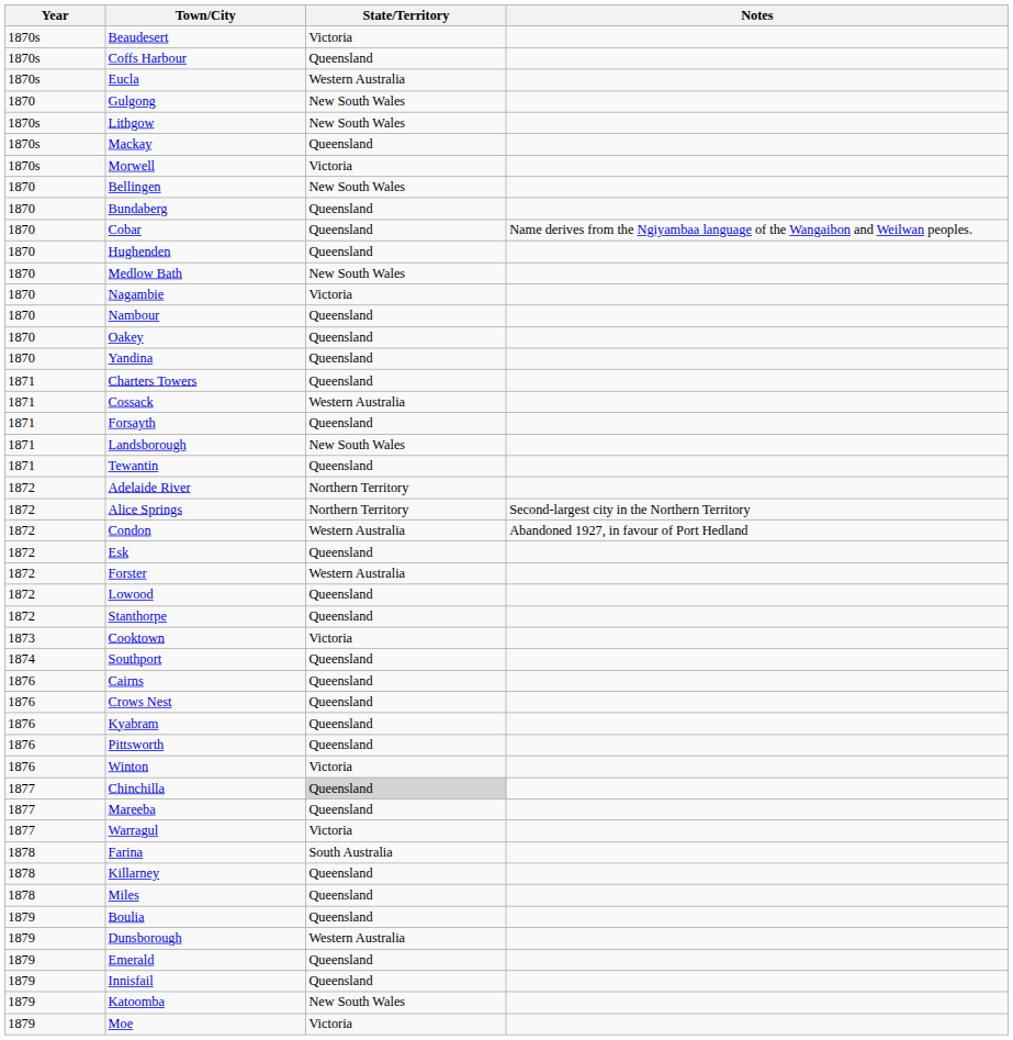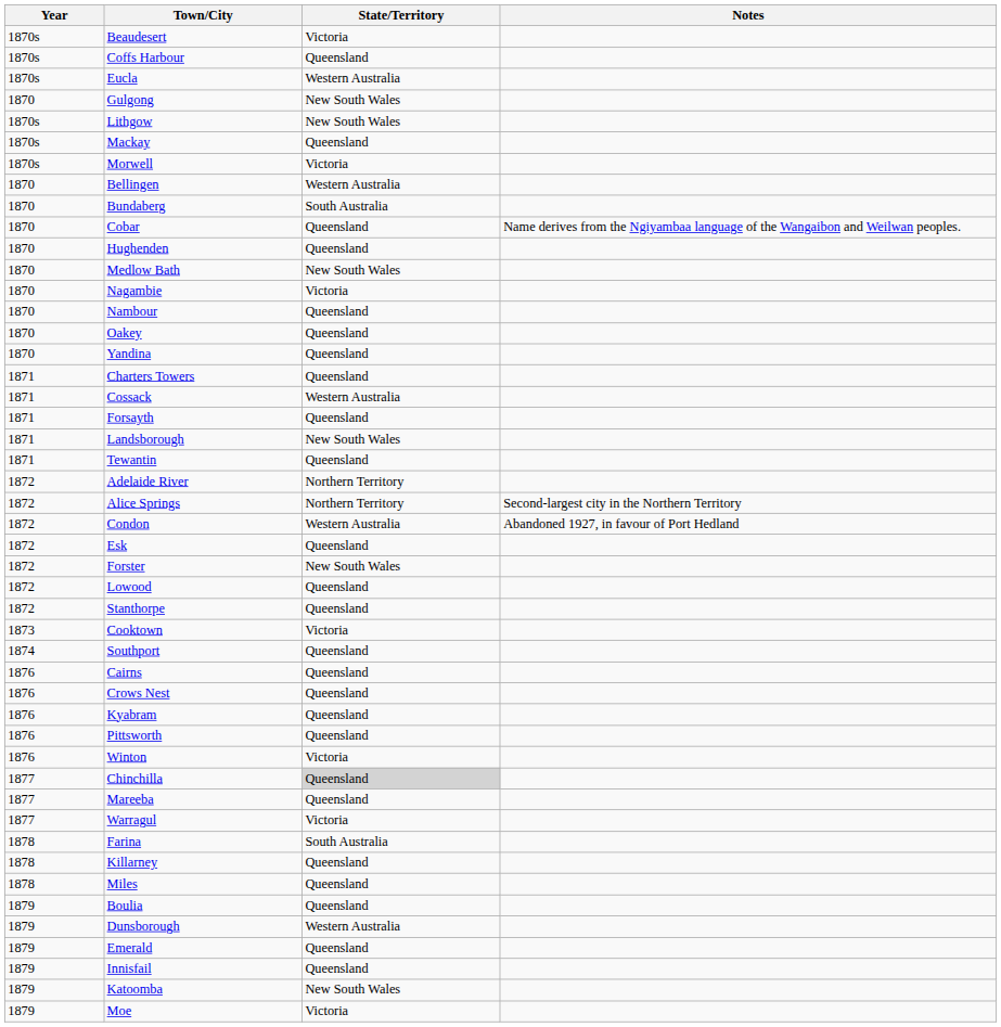 <table class="wikitable sortable" style="width:75%;">
 <tr>
 <th style="width:10%;">Year</th>
 <th style="width:20%;">Town/City</th>
 <th style="width:20%;">State/Territory</th>
 <th style="width:50%;" class="unsortable">Notes</th>
 </tr>
 <tr>
 <td>1870s</td>
 <td><a href='#'>Beaudesert</a></td>
 <td>Victoria</td>
 <td></td>
 </tr>
 <tr>
 <td>1870s</td>
 <td><a href='#'>Coffs Harbour</a></td>
 <td>Queensland</td>
 <td></td>
 </tr>
 <tr>
 <td>1870s</td>
 <td><a href='#'>Eucla</a></td>
 <td>Western Australia</td>
 <td></td>
 </tr>
 <tr>
 <td>1870</td>
 <td><a href='#'>Gulgong</a></td>
 <td>New South Wales</td>
 <td></td>
 </tr>
 <tr>
 <td>1870s</td>
 <td><a href='#'>Lithgow</a></td>
 <td>New South Wales</td>
 <td></td>
 </tr>
 <tr>
 <td>1870s</td>
 <td><a href='#'>Mackay</a></td>
 <td>Queensland</td>
 <td></td>
 </tr>
 <tr>
 <td>1870s</td>
 <td><a href='#'>Morwell</a></td>
 <td>Victoria</td>
 <td></td>
 </tr>
 <tr>
 <td>1870</td>
 <td><a href='#'>Bellingen</a></td>
-<td>New South Wales</td>
+<td>Western Australia</td>
 <td></td>
 </tr>
 <tr>
 <td>1870</td>
 <td><a href='#'>Bundaberg</a></td>
-<td>Queensland</td>
+<td>South Australia</td>
 <td></td>
 </tr>
 <tr>
 <td>1870</td>
 <td><a href='#'>Cobar</a></td>
 <td>Queensland</td>
 <td>Name derives from the <a href='#'>Ngiyambaa language</a> of the <a href='#'>Wangaibon</a> and <a href='#'>Weilwan</a> peoples.</td>
 </tr>
 <tr>
 <td>1870</td>
 <td><a href='#'>Hughenden</a></td>
 <td>Queensland</td>
 <td></td>
 </tr>
 <tr>
 <td>1870</td>
 <td><a href='#'>Medlow Bath</a></td>
 <td>New South Wales</td>
 <td></td>
 </tr>
 <tr>
 <td>1870</td>
 <td><a href='#'>Nagambie</a></td>
 <td>Victoria</td>
 <td></td>
 </tr>
 <tr>
 <td>1870</td>
 <td><a href='#'>Nambour</a></td>
 <td>Queensland</td>
 <td></td>
 </tr>
 <tr>
 <td>1870</td>
 <td><a href='#'>Oakey</a></td>
 <td>Queensland</td>
 <td></td>
 </tr>
 <tr>
 <td>1870</td>
 <td><a href='#'>Yandina</a></td>
 <td>Queensland</td>
 <td></td>
 </tr>
 <tr>
 <td>1871</td>
 <td><a href='#'>Charters Towers</a></td>
 <td>Queensland</td>
 <td></td>
 </tr>
 <tr>
 <td>1871</td>
 <td><a href='#'>Cossack</a></td>
 <td>Western Australia</td>
 <td></td>
 </tr>
 <tr>
 <td>1871</td>
 <td><a href='#'>Forsayth</a></td>
 <td>Queensland</td>
 <td></td>
 </tr>
 <tr>
 <td>1871</td>
 <td><a href='#'>Landsborough</a></td>
 <td>New South Wales</td>
 <td></td>
 </tr>
 <tr>
 <td>1871</td>
 <td><a href='#'>Tewantin</a></td>
 <td>Queensland</td>
 <td></td>
 </tr>
 <tr>
 <td>1872</td>
 <td><a href='#'>Adelaide River</a></td>
 <td>Northern Territory</td>
 <td></td>
 </tr>
 <tr>
 <td>1872</td>
 <td><a href='#'>Alice Springs</a></td>
 <td>Northern Territory</td>
 <td>Second-largest city in the Northern Territory</td>
 </tr>
 <tr>
 <td>1872</td>
 <td><a href='#'>Condon</a></td>
 <td>Western Australia</td>
 <td>Abandoned 1927, in favour of Port Hedland</td>
 </tr>
 <tr>
 <td>1872</td>
 <td><a href='#'>Esk</a></td>
 <td>Queensland</td>
 <td></td>
 </tr>
 <tr>
 <td>1872</td>
 <td><a href='#'>Forster</a></td>
-<td>Western Australia</td>
+<td>New South Wales</td>
 <td></td>
 </tr>
 <tr>
 <td>1872</td>
 <td><a href='#'>Lowood</a></td>
 <td>Queensland</td>
 <td></td>
 </tr>
 <tr>
 <td>1872</td>
 <td><a href='#'>Stanthorpe</a></td>
 <td>Queensland</td>
 <td></td>
 </tr>
 <tr>
 <td>1873</td>
 <td><a href='#'>Cooktown</a></td>
 <td>Victoria</td>
 <td></td>
 </tr>
 <tr>
 <td>1874</td>
 <td><a href='#'>Southport</a></td>
 <td>Queensland</td>
 <td></td>
 </tr>
 <tr>
 <td>1876</td>
 <td><a href='#'>Cairns</a></td>
 <td>Queensland</td>
 <td></td>
 </tr>
 <tr>
 <td>1876</td>
 <td><a href='#'>Crows Nest</a></td>
 <td>Queensland</td>
 <td></td>
 </tr>
 <tr>
 <td>1876</td>
 <td><a href='#'>Kyabram</a></td>
 <td>Queensland</td>
 <td></td>
 </tr>
 <tr>
 <td>1876</td>
 <td><a href='#'>Pittsworth</a></td>
 <td>Queensland</td>
 <td></td>
 </tr>
 <tr>
 <td>1876</td>
 <td><a href='#'>Winton</a></td>
 <td>Victoria</td>
 <td></td>
 </tr>
 <tr>
 <td>1877</td>
 <td><a href='#'>Chinchilla</a></td>
 <td style="background: lightgrey;">Queensland</td>
 <td></td>
 </tr>
 <tr>
 <td>1877</td>
 <td><a href='#'>Mareeba</a></td>
 <td>Queensland</td>
 <td></td>
 </tr>
 <tr>
 <td>1877</td>
 <td><a href='#'>Warragul</a></td>
 <td>Victoria</td>
 <td></td>
 </tr>
 <tr>
 <td>1878</td>
 <td><a href='#'>Farina</a></td>
 <td>South Australia</td>
 <td></td>
 </tr>
 <tr>
 <td>1878</td>
 <td><a href='#'>Killarney</a></td>
 <td>Queensland</td>
 <td></td>
 </tr>
 <tr>
 <td>1878</td>
 <td><a href='#'>Miles</a></td>
 <td>Queensland</td>
 <td></td>
 </tr>
 <tr>
 <td>1879</td>
 <td><a href='#'>Boulia</a></td>
 <td>Queensland</td>
 <td></td>
 </tr>
 <tr>
 <td>1879</td>
 <td><a href='#'>Dunsborough</a></td>
 <td>Western Australia</td>
 <td></td>
 </tr>
 <tr>
 <td>1879</td>
 <td><a href='#'>Emerald</a></td>
 <td>Queensland</td>
 <td></td>
 </tr>
 <tr>
 <td>1879</td>
 <td><a href='#'>Innisfail</a></td>
 <td>Queensland</td>
 <td></td>
 </tr>
 <tr>
 <td>1879</td>
 <td><a href='#'>Katoomba</a></td>
 <td>New South Wales</td>
 <td></td>
 </tr>
 <tr>
 <td>1879</td>
 <td><a href='#'>Moe</a></td>
 <td>Victoria</td>
 <td></td>
 </tr>
 </table>
